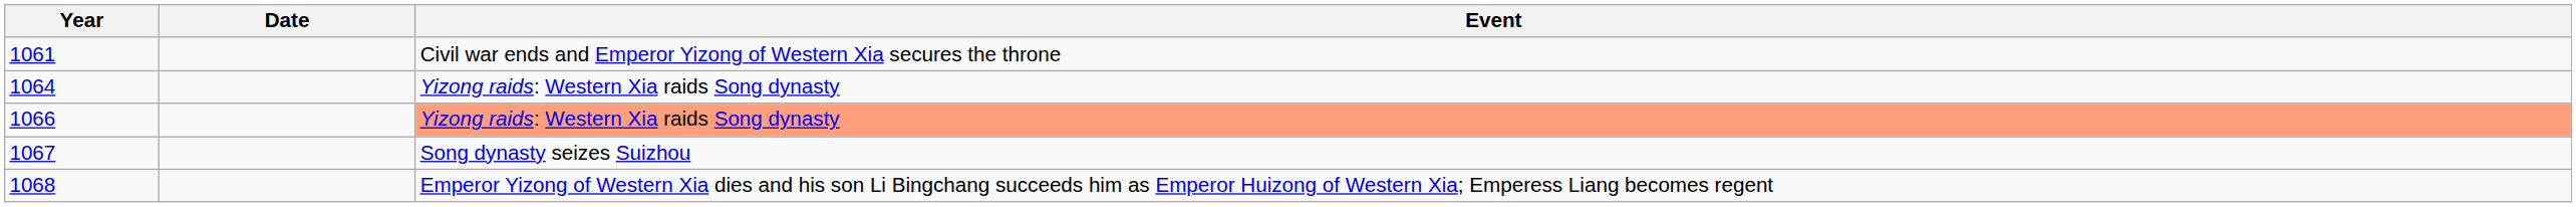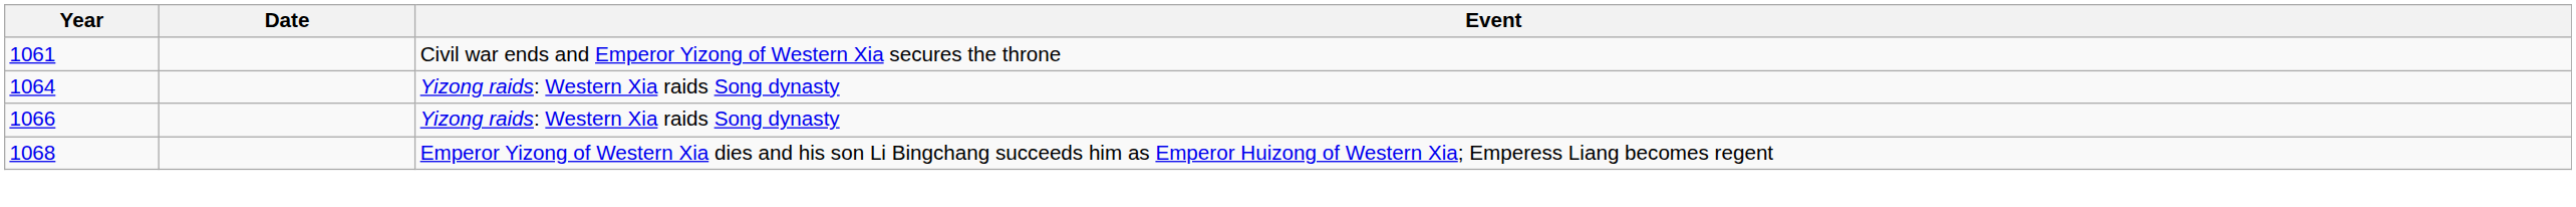 <table class="wikitable" width="100%">
 <tr>
 <th style="width:6%">Year</th>
 <th style="width:10%">Date</th>
 <th>Event</th>
 </tr>
 <tr>
 <td><a href='#'>1061</a></td>
 <td></td>
 <td>Civil war ends and <a href='#'>Emperor Yizong of Western Xia</a> secures the throne</td>
 </tr>
 <tr>
 <td><a href='#'>1064</a></td>
 <td></td>
 <td><em><a href='#'>Yizong raids</a></em>: <a href='#'>Western Xia</a> raids <a href='#'>Song dynasty</a></td>
 </tr>
 <tr>
 <td><a href='#'>1066</a></td>
 <td></td>
-<td style="background: lightsalmon;"><em><a href='#'>Yizong raids</a></em>: <a href='#'>Western Xia</a> raids <a href='#'>Song dynasty</a></td>
-</tr>
-<tr>
-<td><a href='#'>1067</a></td>
-<td></td>
-<td><a href='#'>Song dynasty</a> seizes <a href='#'>Suizhou</a></td>
+<td><em><a href='#'>Yizong raids</a></em>: <a href='#'>Western Xia</a> raids <a href='#'>Song dynasty</a></td>
 </tr>
 <tr>
 <td><a href='#'>1068</a></td>
 <td></td>
 <td><a href='#'>Emperor Yizong of Western Xia</a> dies and his son Li Bingchang succeeds him as <a href='#'>Emperor Huizong of Western Xia</a>; Emperess Liang becomes regent</td>
 </tr>
 </table>
